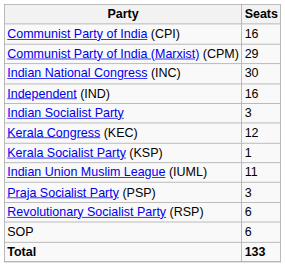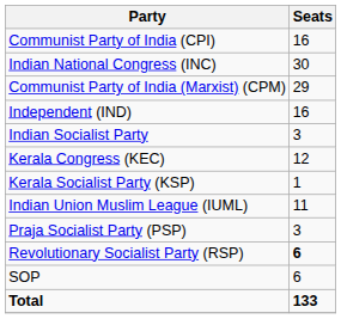 <table class="wikitable sortable">
 <tr>
 <th>Party</th>
 <th>Seats</th>
 </tr>
 <tr>
 <td><a href='#'>Communist Party of India</a> (CPI)</td>
 <td>16</td>
 </tr>
 <tr>
+<td><a href='#'>Indian National Congress</a> (INC)</td>
+<td>30</td>
+</tr>
+<tr>
 <td><a href='#'>Communist Party of India (Marxist)</a> (CPM)</td>
 <td>29</td>
-</tr>
-<tr>
-<td><a href='#'>Indian National Congress</a> (INC)</td>
-<td>30</td>
 </tr>
 <tr>
 <td><a href='#'>Independent</a> (IND)</td>
 <td>16</td>
 </tr>
 <tr>
 <td><a href='#'>Indian Socialist Party</a></td>
 <td>3</td>
 </tr>
 <tr>
 <td><a href='#'>Kerala Congress</a> (KEC)</td>
 <td>12</td>
 </tr>
 <tr>
 <td><a href='#'>Kerala Socialist Party</a> (KSP)</td>
 <td>1</td>
 </tr>
 <tr>
 <td><a href='#'>Indian Union Muslim League</a> (IUML)</td>
 <td>11</td>
 </tr>
 <tr>
 <td><a href='#'>Praja Socialist Party</a> (PSP)</td>
 <td>3</td>
 </tr>
 <tr>
 <td><a href='#'>Revolutionary Socialist Party</a> (RSP)</td>
-<td>6</td>
+<td><strong>6</strong></td>
 </tr>
 <tr>
 <td>SOP</td>
 <td>6</td>
 </tr>
 <tr>
 <td><strong>Total</strong></td>
 <td><strong>133</strong></td>
 </tr>
 <tr>
 </tr>
 </table>
